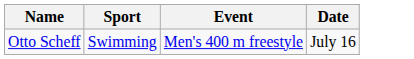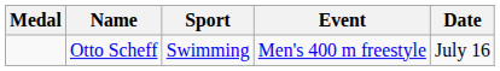 <table class="wikitable">
 <tr>
+<th>Medal</th>
 <th>Name</th>
 <th>Sport</th>
 <th>Event</th>
 <th>Date</th>
 </tr>
 <tr>
+<td></td>
 <td><a href='#'>Otto Scheff</a></td>
 <td><a href='#'>Swimming</a></td>
 <td><a href='#'>Men's 400 m freestyle</a></td>
 <td>July 16</td>
 </tr>
 </table>
